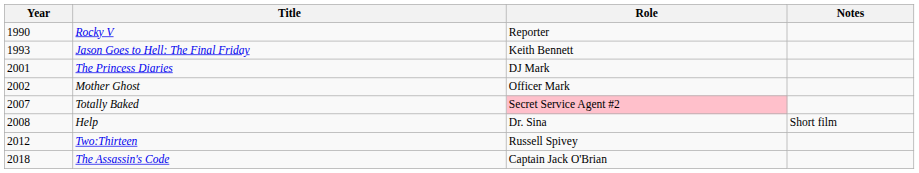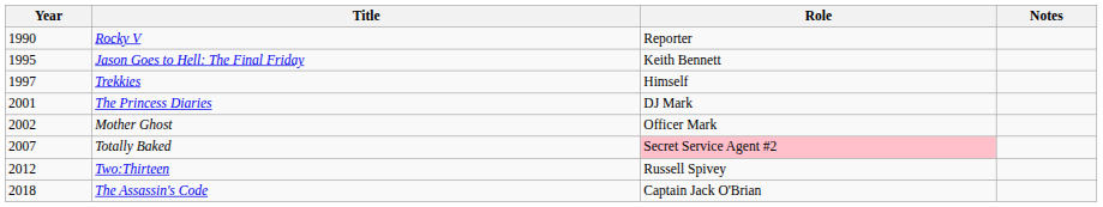 <table class="wikitable" width="100%">
 <tr>
 <th>Year</th>
 <th>Title</th>
 <th>Role</th>
 <th>Notes</th>
 </tr>
 <tr>
 <td>1990</td>
 <td><em><a href='#'>Rocky V</a></em></td>
 <td>Reporter</td>
 <td></td>
 </tr>
 <tr>
-<td>1993</td>
+<td>1995</td>
 <td><em><a href='#'>Jason Goes to Hell: The Final Friday</a></em></td>
 <td>Keith Bennett</td>
+<td></td>
+</tr>
+<tr>
+<td>1997</td>
+<td><em><a href='#'>Trekkies</a></em></td>
+<td>Himself</td>
 <td></td>
 </tr>
 <tr>
 <td>2001</td>
 <td><em><a href='#'>The Princess Diaries</a></em></td>
 <td>DJ Mark</td>
 <td></td>
 </tr>
 <tr>
 <td>2002</td>
 <td><em>Mother Ghost</em></td>
 <td>Officer Mark</td>
 <td></td>
 </tr>
 <tr>
 <td>2007</td>
 <td><em>Totally Baked</em></td>
 <td style="background: pink;">Secret Service Agent #2</td>
 <td></td>
 </tr>
 <tr>
-<td>2008</td>
-<td><em>Help</em></td>
-<td>Dr. Sina</td>
-<td>Short film</td>
-</tr>
-<tr>
 <td>2012</td>
 <td><em><a href='#'>Two:Thirteen</a></em></td>
 <td>Russell Spivey</td>
 <td></td>
 </tr>
 <tr>
 <td>2018</td>
 <td><em><a href='#'>The Assassin's Code</a></em></td>
 <td>Captain Jack O'Brian</td>
 <td></td>
 </tr>
 </table>
